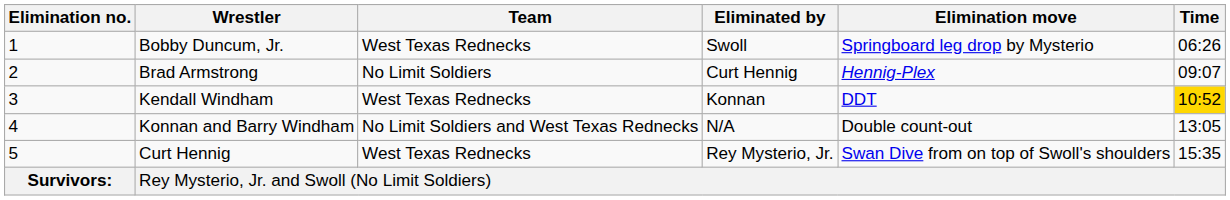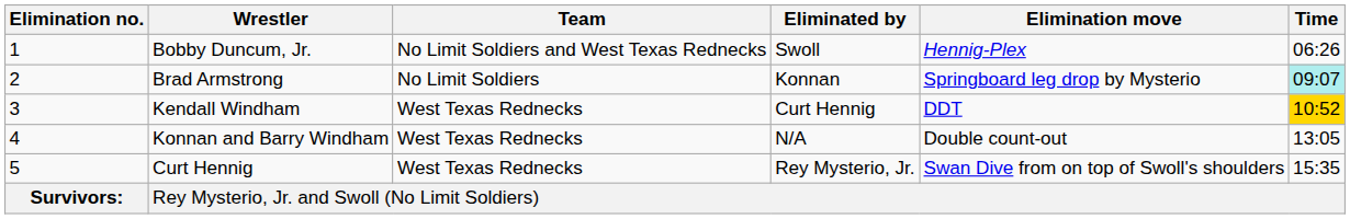 <table class="wikitable">
 <tr>
 <th>Elimination no.</th>
 <th>Wrestler</th>
 <th>Team</th>
 <th>Eliminated by</th>
 <th>Elimination move</th>
 <th>Time</th>
 </tr>
 <tr>
 <td>1</td>
 <td>Bobby Duncum, Jr.</td>
-<td>West Texas Rednecks</td>
+<td>No Limit Soldiers and West Texas Rednecks</td>
 <td>Swoll</td>
-<td><a href='#'>Springboard leg drop</a> by Mysterio</td>
+<td><em><a href='#'>Hennig-Plex</a></em></td>
 <td>06:26</td>
 </tr>
 <tr>
 <td>2</td>
 <td>Brad Armstrong</td>
 <td>No Limit Soldiers</td>
-<td>Curt Hennig</td>
-<td><em><a href='#'>Hennig-Plex</a></em></td>
-<td>09:07</td>
+<td>Konnan</td>
+<td><a href='#'>Springboard leg drop</a> by Mysterio</td>
+<td style="background: paleturquoise;">09:07</td>
 </tr>
 <tr>
 <td>3</td>
 <td>Kendall Windham</td>
 <td>West Texas Rednecks</td>
-<td>Konnan</td>
+<td>Curt Hennig</td>
 <td><a href='#'>DDT</a></td>
 <td style="background: gold;">10:52</td>
 </tr>
 <tr>
 <td>4</td>
 <td>Konnan and Barry Windham</td>
-<td>No Limit Soldiers and West Texas Rednecks</td>
+<td>West Texas Rednecks</td>
 <td>N/A</td>
 <td>Double count-out</td>
 <td>13:05</td>
 </tr>
 <tr>
 <td>5</td>
 <td>Curt Hennig</td>
 <td>West Texas Rednecks</td>
 <td>Rey Mysterio, Jr.</td>
 <td><a href='#'>Swan Dive</a> from on top of Swoll's shoulders</td>
 <td>15:35</td>
 </tr>
 <tr>
 <th>Survivors:</th>
 <td colspan="5" bgcolor="#f2f2f2">Rey Mysterio, Jr. and Swoll (No Limit Soldiers)</td>
 </tr>
 </table>
